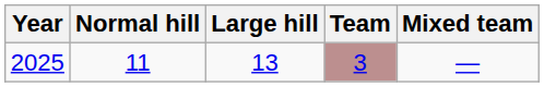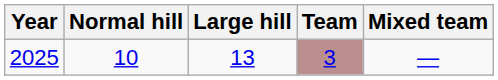 <table class="wikitable" "text-align:center;">
 <tr>
 <th>Year</th>
 <th>Normal hill</th>
 <th>Large hill</th>
 <th>Team</th>
 <th>Mixed team</th>
 </tr>
 <tr align=center>
 <td><a href='#'>2025</a></td>
-<td><a href='#'>11</a></td>
+<td><a href='#'>10</a></td>
 <td><a href='#'>13</a></td>
 <td bgcolor=#BC8F8F><a href='#'>3</a></td>
 <td><a href='#'>—</a></td>
 </tr>
 </table>
